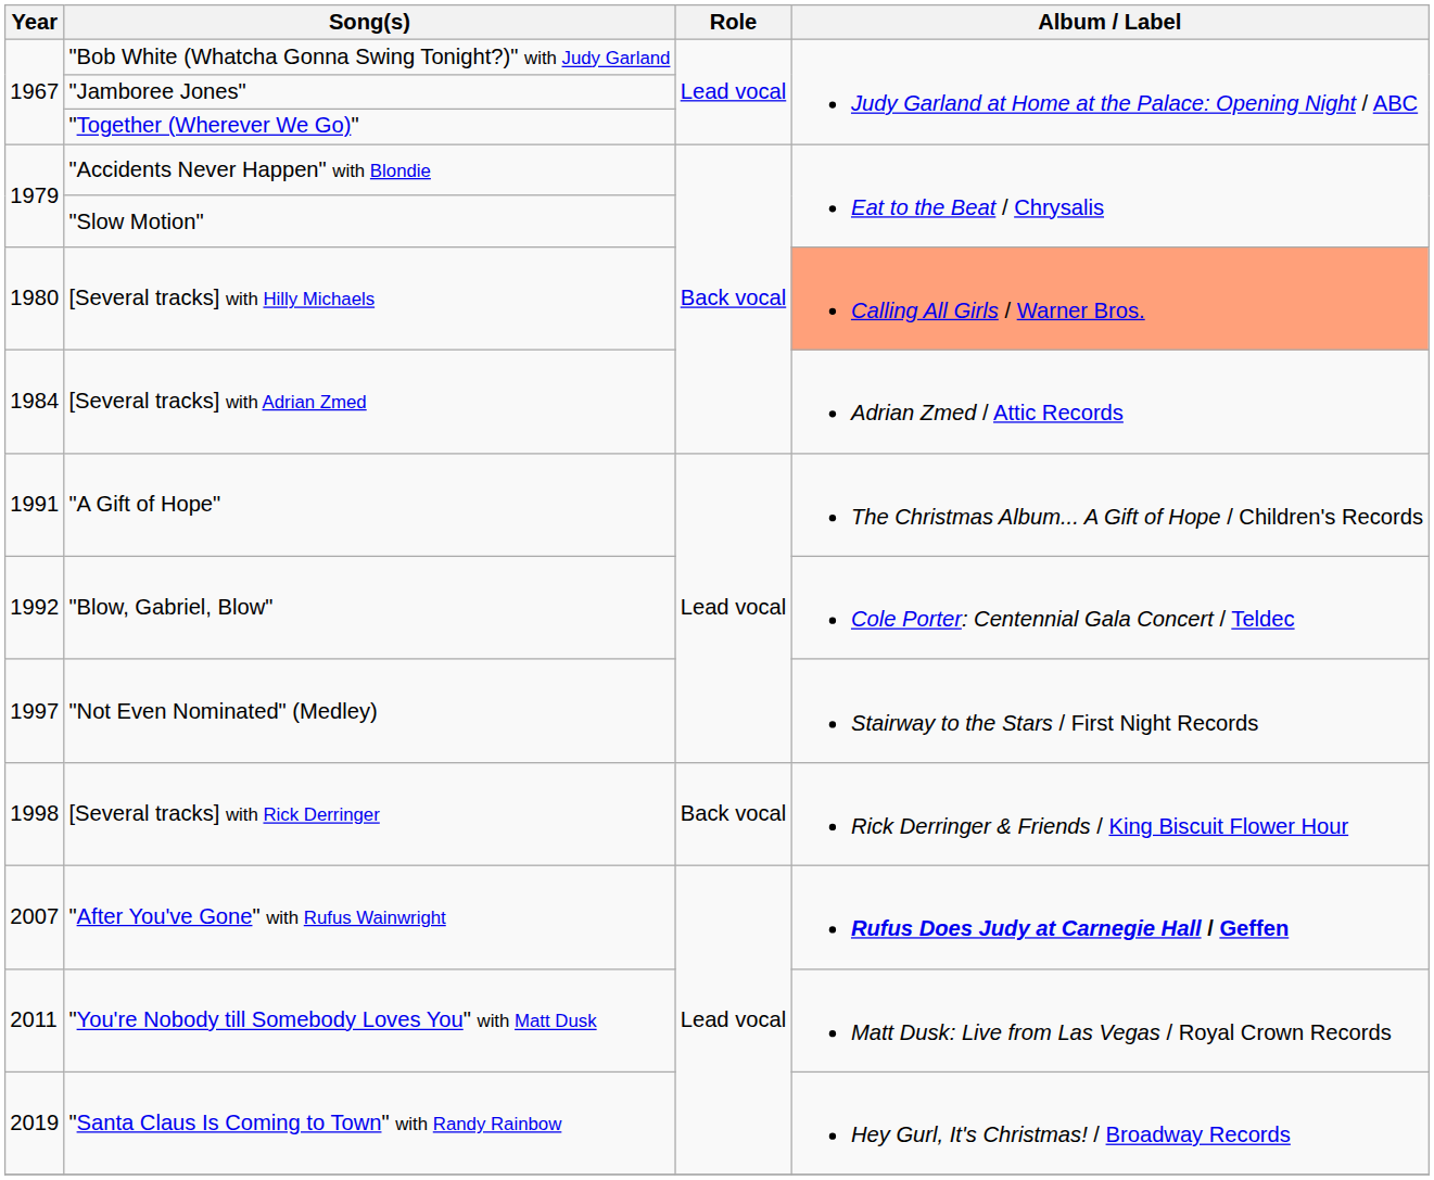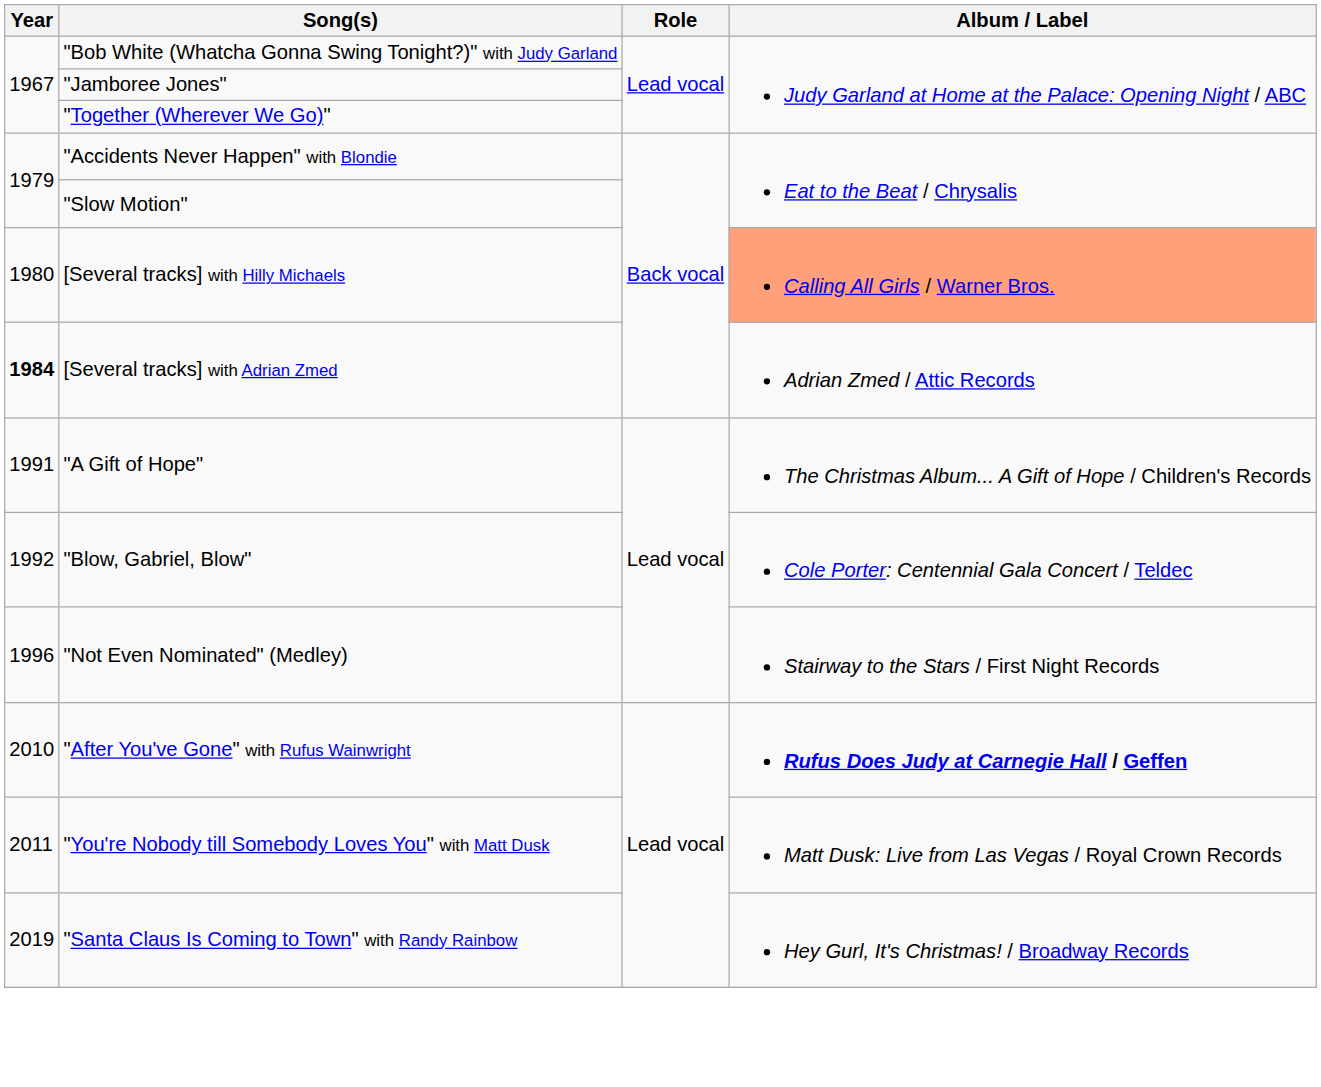 <table class="wikitable">
 <tr>
 <th>Year</th>
 <th>Song(s)</th>
 <th>Role</th>
 <th>Album / Label</th>
 </tr>
 <tr>
 <td rowspan="3">1967</td>
 <td align="left">"Bob White (Whatcha Gonna Swing Tonight?)" <small>with <a href='#'>Judy Garland</a></small></td>
 <td rowspan="3"><a href='#'>Lead vocal</a></td>
 <td rowspan="3"><br><ul><li><em><a href='#'>Judy Garland at Home at the Palace: Opening Night</a></em> / <a href='#'>ABC</a></li></ul></td>
 </tr>
 <tr>
 <td align="left">"Jamboree Jones"</td>
 </tr>
 <tr>
 <td align="left">"<a href='#'>Together (Wherever We Go)</a>"</td>
 </tr>
 <tr>
 <td rowspan="2">1979</td>
 <td align="left">"Accidents Never Happen" <small>with <a href='#'>Blondie</a></small></td>
 <td rowspan="4"><a href='#'>Back vocal</a></td>
 <td rowspan="2"><br><ul><li><em><a href='#'>Eat to the Beat</a></em> / <a href='#'>Chrysalis</a></li></ul></td>
 </tr>
 <tr>
 <td align="left">"Slow Motion"</td>
 </tr>
 <tr>
 <td>1980</td>
 <td align="left">[Several tracks] <small>with <a href='#'>Hilly Michaels</a></small></td>
 <td style="background: lightsalmon;"><br><ul><li><em><a href='#'>Calling All Girls</a></em> / <a href='#'>Warner Bros.</a></li></ul></td>
 </tr>
 <tr>
-<td>1984</td>
+<td><strong>1984</strong></td>
 <td align="left">[Several tracks] <small>with <a href='#'>Adrian Zmed</a></small></td>
 <td><br><ul><li><em>Adrian Zmed</em> / <a href='#'>Attic Records</a></li></ul></td>
 </tr>
 <tr>
 <td>1991</td>
 <td align="left">"A Gift of Hope"</td>
 <td rowspan="3">Lead vocal</td>
 <td><br><ul><li><em>The Christmas Album... A Gift of Hope</em> / Children's Records</li></ul></td>
 </tr>
 <tr>
 <td>1992</td>
 <td align="left">"Blow, Gabriel, Blow"</td>
 <td><br><ul><li><em><a href='#'>Cole Porter</a>: Centennial Gala Concert</em> / <a href='#'>Teldec</a></li></ul></td>
 </tr>
 <tr>
-<td>1997</td>
+<td>1996</td>
 <td align="left">"Not Even Nominated" (Medley)</td>
 <td><br><ul><li><em>Stairway to the Stars</em> / First Night Records</li></ul></td>
 </tr>
 <tr>
-<td>1998</td>
-<td align="left">[Several tracks] <small>with <a href='#'>Rick Derringer</a></small></td>
-<td>Back vocal</td>
-<td><br><ul><li><em>Rick Derringer & Friends</em> / <a href='#'>King Biscuit Flower Hour</a></li></ul></td>
-</tr>
-<tr>
-<td>2007</td>
+<td>2010</td>
 <td align="left">"<a href='#'>After You've Gone</a>" <small>with <a href='#'>Rufus Wainwright</a></small></td>
 <td rowspan="3">Lead vocal</td>
 <td><strong><br><ul><li><em><a href='#'>Rufus Does Judy at Carnegie Hall</a></em> / <a href='#'>Geffen</a></li></ul></strong></td>
 </tr>
 <tr>
 <td>2011</td>
 <td align="left">"<a href='#'>You're Nobody till Somebody Loves You</a>" <small>with <a href='#'>Matt Dusk</a></small></td>
 <td><br><ul><li><em>Matt Dusk: Live from Las Vegas</em> / Royal Crown Records</li></ul></td>
 </tr>
 <tr>
 <td>2019</td>
 <td align="left">"<a href='#'>Santa Claus Is Coming to Town</a>" <small>with <a href='#'>Randy Rainbow</a></small></td>
 <td><br><ul><li><em>Hey Gurl, It's Christmas!</em> / <a href='#'>Broadway Records</a></li></ul></td>
 </tr>
 <tr>
 </tr>
 </table>
